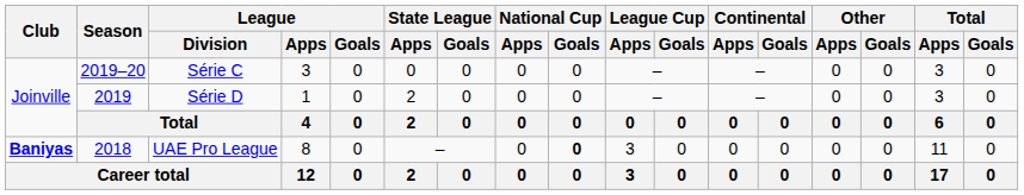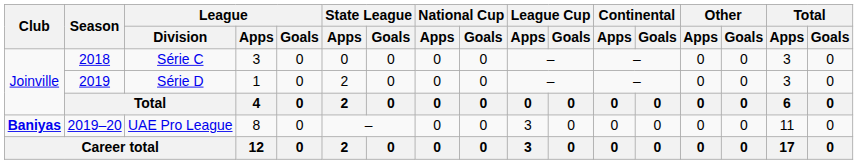 <table class="wikitable" style="text-align: center">
 <tr>
 <th rowspan="2">Club</th>
 <th rowspan="2">Season</th>
 <th colspan="3">League</th>
 <th colspan="2">State League</th>
 <th colspan="2">National Cup</th>
 <th colspan="2">League Cup</th>
 <th colspan="2">Continental</th>
 <th colspan="2">Other</th>
 <th colspan="2">Total</th>
 </tr>
 <tr>
 <th>Division</th>
 <th>Apps</th>
 <th>Goals</th>
 <th>Apps</th>
 <th>Goals</th>
 <th>Apps</th>
 <th>Goals</th>
 <th>Apps</th>
 <th>Goals</th>
 <th>Apps</th>
 <th>Goals</th>
 <th>Apps</th>
 <th>Goals</th>
 <th>Apps</th>
 <th>Goals</th>
 </tr>
 <tr>
 <td rowspan="3"><a href='#'>Joinville</a></td>
-<td><a href='#'>2019–20</a></td>
+<td><a href='#'>2018</a></td>
 <td><a href='#'>Série C</a></td>
 <td>3</td>
 <td>0</td>
 <td>0</td>
 <td>0</td>
 <td>0</td>
 <td>0</td>
 <td colspan="2">–</td>
 <td colspan="2">–</td>
 <td>0</td>
 <td>0</td>
 <td>3</td>
 <td>0</td>
 </tr>
 <tr>
 <td><a href='#'>2019</a></td>
 <td><a href='#'>Série D</a></td>
 <td>1</td>
 <td>0</td>
 <td>2</td>
 <td>0</td>
 <td>0</td>
 <td>0</td>
 <td colspan="2">–</td>
 <td colspan="2">–</td>
 <td>0</td>
 <td>0</td>
 <td>3</td>
 <td>0</td>
 </tr>
 <tr>
 <th colspan="2"><strong>Total</strong></th>
 <th>4</th>
 <th>0</th>
 <th>2</th>
 <th>0</th>
 <th>0</th>
 <th>0</th>
 <th>0</th>
 <th>0</th>
 <th>0</th>
 <th>0</th>
 <th>0</th>
 <th>0</th>
 <th>6</th>
 <th>0</th>
 </tr>
 <tr>
 <td><strong><a href='#'>Baniyas</a></strong></td>
-<td><a href='#'>2018</a></td>
+<td><a href='#'>2019–20</a></td>
 <td><a href='#'>UAE Pro League</a></td>
 <td>8</td>
 <td>0</td>
 <td colspan="2">–</td>
 <td>0</td>
-<td><strong>0</strong></td>
+<td>0</td>
 <td>3</td>
 <td>0</td>
 <td>0</td>
 <td>0</td>
 <td>0</td>
 <td>0</td>
 <td>11</td>
 <td>0</td>
 </tr>
 <tr>
 <th colspan="3"><strong>Career total</strong></th>
 <th>12</th>
 <th>0</th>
 <th>2</th>
 <th>0</th>
 <th>0</th>
 <th>0</th>
 <th>3</th>
 <th>0</th>
 <th>0</th>
 <th>0</th>
 <th>0</th>
 <th>0</th>
 <th>17</th>
 <th>0</th>
 </tr>
 </table>
